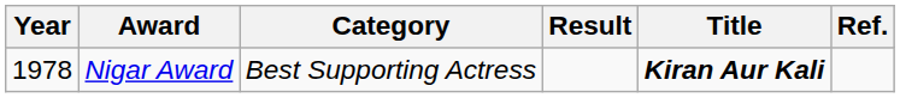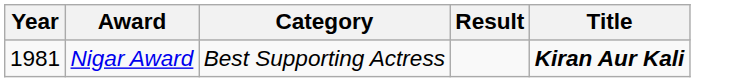 <table class="wikitable">
 <tr>
 <th>Year</th>
 <th>Award</th>
 <th>Category</th>
 <th>Result</th>
 <th>Title</th>
-<th>Ref.</th>
 </tr>
 <tr>
-<td>1978</td>
+<td>1981</td>
 <td><em><a href='#'>Nigar Award</a></em></td>
 <td><em>Best Supporting Actress</em></td>
 <td></td>
 <td><strong><em>Kiran Aur Kali</em></strong></td>
-<td></td>
 </tr>
 </table>
